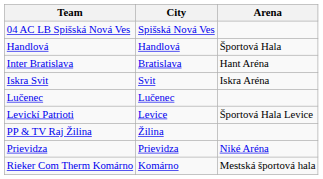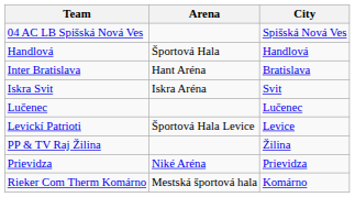 <table class="wikitable sortable">
 <tr>
 <th>Team</th>
+<th>Arena</th>
 <th>City</th>
-<th>Arena</th>
 </tr>
 <tr>
 <td><a href='#'>04 AC LB Spišská Nová Ves</a></td>
+<td></td>
 <td><a href='#'>Spišská Nová Ves</a></td>
-<td></td>
 </tr>
 <tr>
 <td><a href='#'>Handlová</a></td>
+<td>Športová Hala</td>
 <td><a href='#'>Handlová</a></td>
-<td>Športová Hala</td>
 </tr>
 <tr>
 <td><a href='#'>Inter Bratislava</a></td>
+<td>Hant Aréna</td>
 <td><a href='#'>Bratislava</a></td>
-<td>Hant Aréna</td>
 </tr>
 <tr>
 <td><a href='#'>Iskra Svit</a></td>
+<td>Iskra Aréna</td>
 <td><a href='#'>Svit</a></td>
-<td>Iskra Aréna</td>
 </tr>
 <tr>
 <td><a href='#'>Lučenec</a></td>
+<td></td>
 <td><a href='#'>Lučenec</a></td>
-<td></td>
 </tr>
 <tr>
 <td><a href='#'>Levickí Patrioti</a></td>
+<td>Športová Hala Levice</td>
 <td><a href='#'>Levice</a></td>
-<td>Športová Hala Levice</td>
 </tr>
 <tr>
 <td><a href='#'>PP & TV Raj Žilina</a></td>
+<td></td>
 <td><a href='#'>Žilina</a></td>
-<td></td>
 </tr>
 <tr>
 <td><a href='#'>Prievidza</a></td>
+<td><a href='#'>Niké Aréna</a></td>
 <td><a href='#'>Prievidza</a></td>
-<td><a href='#'>Niké Aréna</a></td>
 </tr>
 <tr>
 <td><a href='#'>Rieker Com Therm Komárno</a></td>
+<td>Mestská športová hala</td>
 <td><a href='#'>Komárno</a></td>
-<td>Mestská športová hala</td>
 </tr>
 </table>
